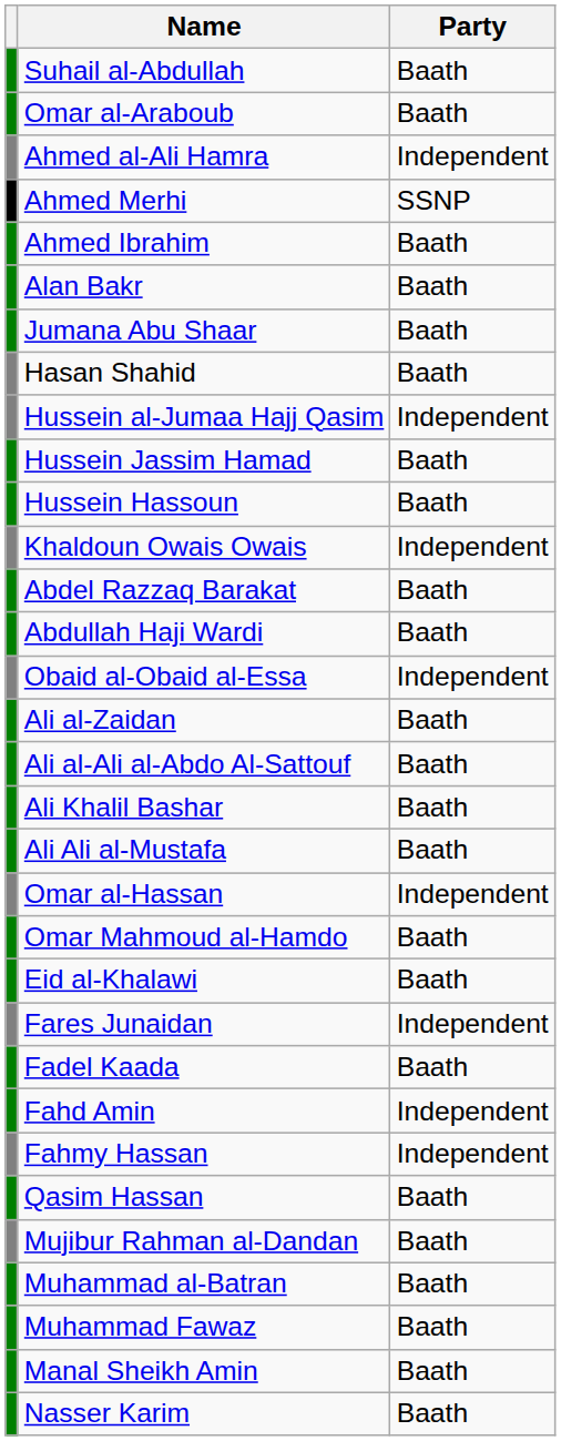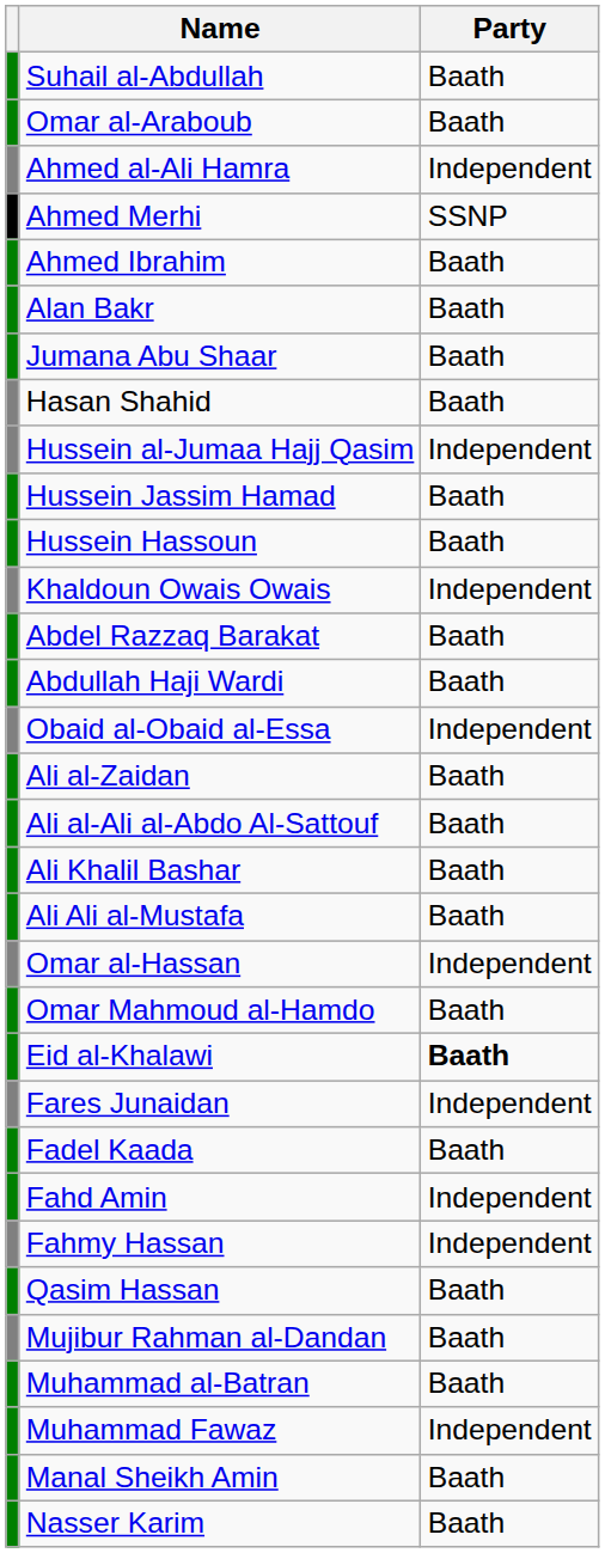 <table class="wikitable sortable">
 <tr>
 <th></th>
 <th>Name</th>
 <th>Party</th>
 </tr>
 <tr>
 <td bgcolor="green"></td>
 <td><a href='#'>Suhail al-Abdullah</a></td>
 <td>Baath</td>
 </tr>
 <tr>
 <td bgcolor="green"></td>
 <td><a href='#'>Omar al-Araboub</a></td>
 <td>Baath</td>
 </tr>
 <tr>
 <td bgcolor="grey"></td>
 <td><a href='#'>Ahmed al-Ali Hamra</a></td>
 <td>Independent</td>
 </tr>
 <tr>
 <td bgcolor="black"></td>
 <td><a href='#'>Ahmed Merhi</a></td>
 <td>SSNP</td>
 </tr>
 <tr>
 <td bgcolor="green"></td>
 <td><a href='#'>Ahmed Ibrahim</a></td>
 <td>Baath</td>
 </tr>
 <tr>
 <td bgcolor="green"></td>
 <td><a href='#'>Alan Bakr</a></td>
 <td>Baath</td>
 </tr>
 <tr>
 <td bgcolor="green"></td>
 <td><a href='#'>Jumana Abu Shaar</a></td>
 <td>Baath</td>
 </tr>
 <tr>
 <td bgcolor="grey"></td>
 <td>Hasan Shahid</td>
 <td>Baath</td>
 </tr>
 <tr>
 <td bgcolor="grey"></td>
 <td><a href='#'>Hussein al-Jumaa Hajj Qasim</a></td>
 <td>Independent</td>
 </tr>
 <tr>
 <td bgcolor="green"></td>
 <td><a href='#'>Hussein Jassim Hamad</a></td>
 <td>Baath</td>
 </tr>
 <tr>
 <td bgcolor="green"></td>
 <td><a href='#'>Hussein Hassoun</a></td>
 <td>Baath</td>
 </tr>
 <tr>
 <td bgcolor="grey"></td>
 <td><a href='#'>Khaldoun Owais Owais</a></td>
 <td>Independent</td>
 </tr>
 <tr>
 <td bgcolor="green"></td>
 <td><a href='#'>Abdel Razzaq Barakat</a></td>
 <td>Baath</td>
 </tr>
 <tr>
 <td bgcolor="green"></td>
 <td><a href='#'>Abdullah Haji Wardi</a></td>
 <td>Baath</td>
 </tr>
 <tr>
 <td bgcolor="grey"></td>
 <td><a href='#'>Obaid al-Obaid al-Essa</a></td>
 <td>Independent</td>
 </tr>
 <tr>
 <td bgcolor="green"></td>
 <td><a href='#'>Ali al-Zaidan</a></td>
 <td>Baath</td>
 </tr>
 <tr>
 <td bgcolor="green"></td>
 <td><a href='#'>Ali al-Ali al-Abdo Al-Sattouf</a></td>
 <td>Baath</td>
 </tr>
 <tr>
 <td bgcolor="green"></td>
 <td><a href='#'>Ali Khalil Bashar</a></td>
 <td>Baath</td>
 </tr>
 <tr>
 <td bgcolor="green"></td>
 <td><a href='#'>Ali Ali al-Mustafa</a></td>
 <td>Baath</td>
 </tr>
 <tr>
 <td bgcolor="grey"></td>
 <td><a href='#'>Omar al-Hassan</a></td>
 <td>Independent</td>
 </tr>
 <tr>
 <td bgcolor="green"></td>
 <td><a href='#'>Omar Mahmoud al-Hamdo</a></td>
 <td>Baath</td>
 </tr>
 <tr>
 <td bgcolor="green"></td>
 <td><a href='#'>Eid al-Khalawi</a></td>
-<td>Baath</td>
+<td><strong>Baath</strong></td>
 </tr>
 <tr>
 <td bgcolor="grey"></td>
 <td><a href='#'>Fares Junaidan</a></td>
 <td>Independent</td>
 </tr>
 <tr>
 <td bgcolor="green"></td>
 <td><a href='#'>Fadel Kaada</a></td>
 <td>Baath</td>
 </tr>
 <tr>
 <td bgcolor="green"></td>
 <td><a href='#'>Fahd Amin</a></td>
 <td>Independent</td>
 </tr>
 <tr>
 <td bgcolor="grey"></td>
 <td><a href='#'>Fahmy Hassan</a></td>
 <td>Independent</td>
 </tr>
 <tr>
 <td bgcolor="green"></td>
 <td><a href='#'>Qasim Hassan</a></td>
 <td>Baath</td>
 </tr>
 <tr>
 <td bgcolor="grey"></td>
 <td><a href='#'>Mujibur Rahman al-Dandan</a></td>
 <td>Baath</td>
 </tr>
 <tr>
 <td bgcolor="green"></td>
 <td><a href='#'>Muhammad al-Batran</a></td>
 <td>Baath</td>
 </tr>
 <tr>
 <td bgcolor="green"></td>
 <td><a href='#'>Muhammad Fawaz</a></td>
-<td>Baath</td>
+<td>Independent</td>
 </tr>
 <tr>
 <td bgcolor="green"></td>
 <td><a href='#'>Manal Sheikh Amin</a></td>
 <td>Baath</td>
 </tr>
 <tr>
 <td bgcolor="green"></td>
 <td><a href='#'>Nasser Karim</a></td>
 <td>Baath</td>
 </tr>
 </table>
